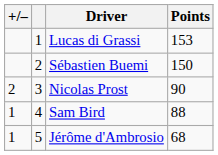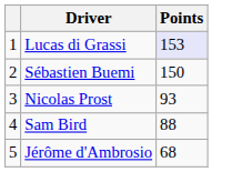 <table class="wikitable" style="font-size: 85%;">
 <tr>
-<th scope="col">+/–</th>
 <th scope="col"></th>
 <th scope="col">Driver</th>
 <th scope="col">Points</th>
 </tr>
 <tr>
-<td align="left"></td>
 <td align="center">1</td>
 <td> <a href='#'>Lucas di Grassi</a></td>
-<td align="left">153</td>
+<td align="left" style="background: lavender;">153</td>
 </tr>
 <tr>
-<td align="left"></td>
 <td align="center">2</td>
 <td> <a href='#'>Sébastien Buemi</a></td>
 <td align="left">150</td>
 </tr>
 <tr>
-<td align="left"> 2</td>
 <td align="center">3</td>
 <td> <a href='#'>Nicolas Prost</a></td>
-<td align="left">90</td>
+<td align="left">93</td>
 </tr>
 <tr>
-<td align="left"> 1</td>
 <td align="center">4</td>
 <td> <a href='#'>Sam Bird</a></td>
 <td align="left">88</td>
 </tr>
 <tr>
-<td align="left"> 1</td>
 <td align="center">5</td>
 <td> <a href='#'>Jérôme d'Ambrosio</a></td>
 <td align="left">68</td>
 </tr>
 </table>
